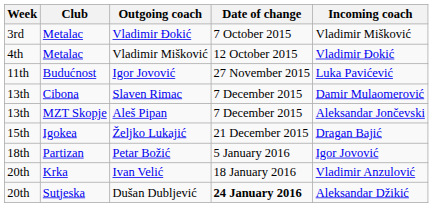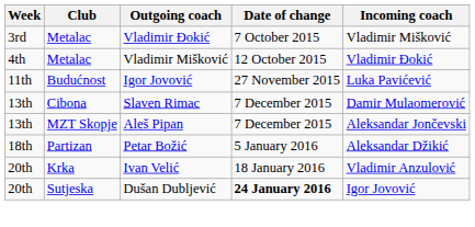 <table class="wikitable">
 <tr>
 <th>Week</th>
 <th>Club</th>
 <th>Outgoing coach</th>
 <th>Date of change</th>
 <th>Incoming coach</th>
 </tr>
 <tr>
 <td>3rd</td>
 <td><a href='#'>Metalac</a></td>
 <td> <a href='#'>Vladimir Đokić</a></td>
 <td>7 October 2015</td>
 <td> Vladimir Mišković</td>
 </tr>
 <tr>
 <td>4th</td>
 <td><a href='#'>Metalac</a></td>
 <td> Vladimir Mišković</td>
 <td>12 October 2015</td>
 <td> <a href='#'>Vladimir Đokić</a></td>
 </tr>
 <tr>
 <td>11th</td>
 <td><a href='#'>Budućnost</a></td>
 <td> <a href='#'>Igor Jovović</a></td>
 <td>27 November 2015</td>
 <td> <a href='#'>Luka Pavićević</a></td>
 </tr>
 <tr>
 <td>13th</td>
 <td><a href='#'>Cibona</a></td>
 <td> <a href='#'>Slaven Rimac</a></td>
 <td>7 December 2015</td>
 <td> <a href='#'>Damir Mulaomerović</a></td>
 </tr>
 <tr>
 <td>13th</td>
 <td><a href='#'>MZT Skopje</a></td>
 <td> <a href='#'>Aleš Pipan</a></td>
 <td>7 December 2015</td>
 <td> <a href='#'>Aleksandar Jončevski</a></td>
 </tr>
 <tr>
-<td>15th</td>
-<td><a href='#'>Igokea</a></td>
-<td> <a href='#'>Željko Lukajić</a></td>
-<td>21 December 2015</td>
-<td> <a href='#'>Dragan Bajić</a></td>
-</tr>
-<tr>
 <td>18th</td>
 <td><a href='#'>Partizan</a></td>
 <td> <a href='#'>Petar Božić</a></td>
 <td>5 January 2016</td>
-<td> <a href='#'>Igor Jovović</a></td>
+<td> <a href='#'>Aleksandar Džikić</a></td>
 </tr>
 <tr>
 <td>20th</td>
 <td><a href='#'>Krka</a></td>
 <td> <a href='#'>Ivan Velić</a></td>
 <td>18 January 2016</td>
 <td> <a href='#'>Vladimir Anzulović</a></td>
 </tr>
 <tr>
 <td>20th</td>
 <td><a href='#'>Sutjeska</a></td>
 <td> Dušan Dubljević</td>
 <td><strong>24 January 2016</strong></td>
-<td> <a href='#'>Aleksandar Džikić</a></td>
+<td> <a href='#'>Igor Jovović</a></td>
 </tr>
 </table>
